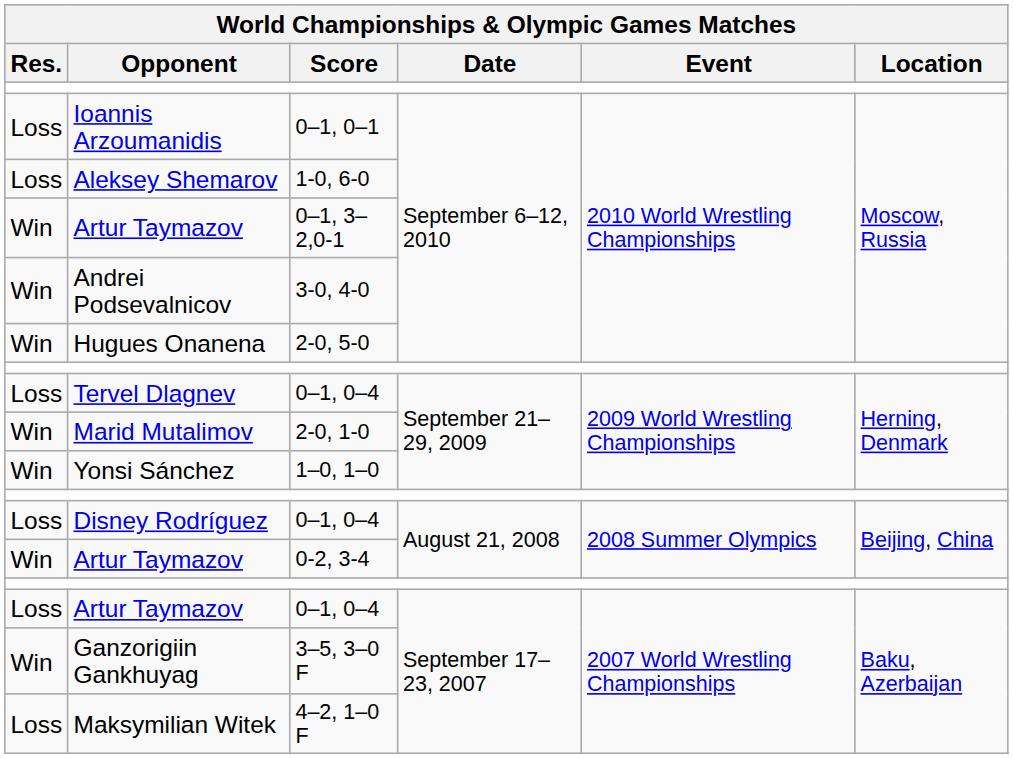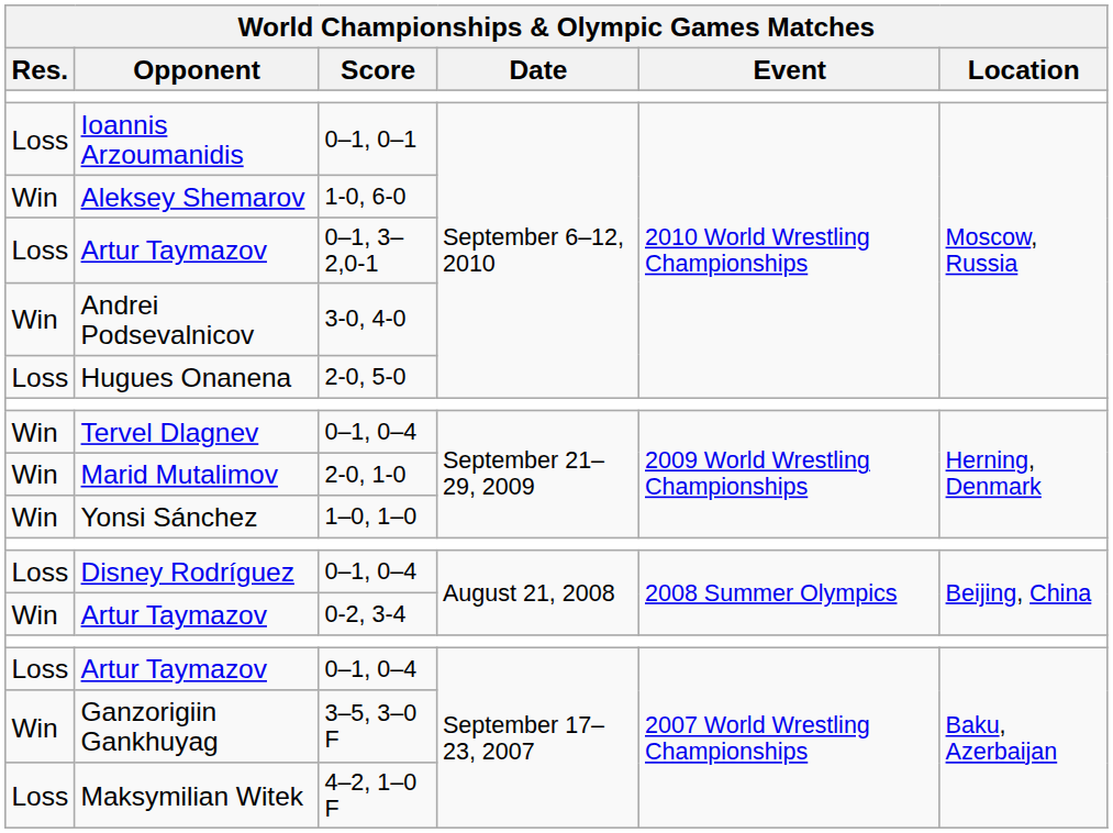 <table class="wikitable" style="margin:0.5em auto; font-size:95%;">
 <tr>
 <th colspan="7">World Championships & Olympic Games Matches</th>
 </tr>
 <tr>
 <th>Res.</th>
 <th>Opponent</th>
 <th>Score</th>
 <th>Date</th>
 <th>Event</th>
 <th>Location</th>
 </tr>
 <tr>
 <th style=background:white colspan=6></th>
 </tr>
 <tr>
 <td>Loss</td>
 <td align=left> <a href='#'>Ioannis Arzoumanidis</a></td>
 <td style="font-size:88%">0–1, 0–1</td>
 <td style="font-size:88%" rowspan=5>September 6–12, 2010</td>
 <td style="font-size:88%" rowspan=5><a href='#'>2010 World Wrestling Championships</a></td>
 <td style="text-align:left;font-size:88%;" rowspan=5> <a href='#'>Moscow</a>, <a href='#'>Russia</a></td>
 </tr>
 <tr>
-<td>Loss</td>
+<td>Win</td>
 <td align=left> <a href='#'>Aleksey Shemarov</a></td>
 <td style="font-size:88%">1-0, 6-0</td>
 </tr>
 <tr>
-<td>Win</td>
+<td>Loss</td>
 <td align=left> <a href='#'>Artur Taymazov</a></td>
 <td style="font-size:88%">0–1, 3–2,0-1</td>
 </tr>
 <tr>
 <td>Win</td>
 <td align=left> Andrei Podsevalnicov</td>
 <td style="font-size:88%">3-0, 4-0</td>
 </tr>
 <tr>
-<td>Win</td>
+<td>Loss</td>
 <td align=left> Hugues Onanena</td>
 <td style="font-size:88%">2-0, 5-0</td>
 </tr>
 <tr>
 <th style=background:white colspan=6></th>
 </tr>
 <tr>
-<td>Loss</td>
+<td>Win</td>
 <td align=left> <a href='#'>Tervel Dlagnev</a></td>
 <td style="font-size:88%">0–1, 0–4</td>
 <td style="font-size:88%" rowspan=3>September 21–29, 2009</td>
 <td style="font-size:88%" rowspan=3><a href='#'>2009 World Wrestling Championships</a></td>
 <td style="text-align:left;font-size:88%;" rowspan=3> <a href='#'>Herning</a>, <a href='#'>Denmark</a></td>
 </tr>
 <tr>
 <td>Win</td>
 <td align=left> <a href='#'>Marid Mutalimov</a></td>
 <td style="font-size:88%">2-0, 1-0</td>
 </tr>
 <tr>
 <td>Win</td>
 <td align=left>  Yonsi Sánchez</td>
 <td style="font-size:88%">1–0, 1–0</td>
 </tr>
 <tr>
 <th style=background:white colspan=6></th>
 </tr>
 <tr>
 <td>Loss</td>
 <td align=left> <a href='#'>Disney Rodríguez</a></td>
 <td style="font-size:88%">0–1, 0–4</td>
 <td style="font-size:88%" rowspan=2>August 21, 2008</td>
 <td style="font-size:88%" rowspan=2><a href='#'>2008 Summer Olympics</a></td>
 <td style="text-align:left;font-size:88%;" rowspan=2> <a href='#'>Beijing</a>, <a href='#'>China</a></td>
 </tr>
 <tr>
 <td>Win</td>
 <td align=left> <a href='#'>Artur Taymazov</a></td>
 <td style="font-size:88%">0-2, 3-4</td>
 </tr>
 <tr>
 <th style=background:white colspan=6></th>
 </tr>
 <tr>
 <td>Loss</td>
 <td align=left> <a href='#'>Artur Taymazov</a></td>
 <td style="font-size:88%">0–1, 0–4</td>
 <td style="font-size:88%" rowspan=3>September 17–23, 2007</td>
 <td style="font-size:88%" rowspan=3><a href='#'>2007 World Wrestling Championships</a></td>
 <td style="text-align:left;font-size:88%;" rowspan=3> <a href='#'>Baku</a>, <a href='#'>Azerbaijan</a></td>
 </tr>
 <tr>
 <td>Win</td>
 <td align=left> Ganzorigiin Gankhuyag</td>
 <td style="font-size:88%">3–5, 3–0 F</td>
 </tr>
 <tr>
 <td>Loss</td>
 <td align=left>  Maksymilian Witek</td>
 <td style="font-size:88%">4–2, 1–0 F</td>
 </tr>
 <tr>
 </tr>
 </table>
